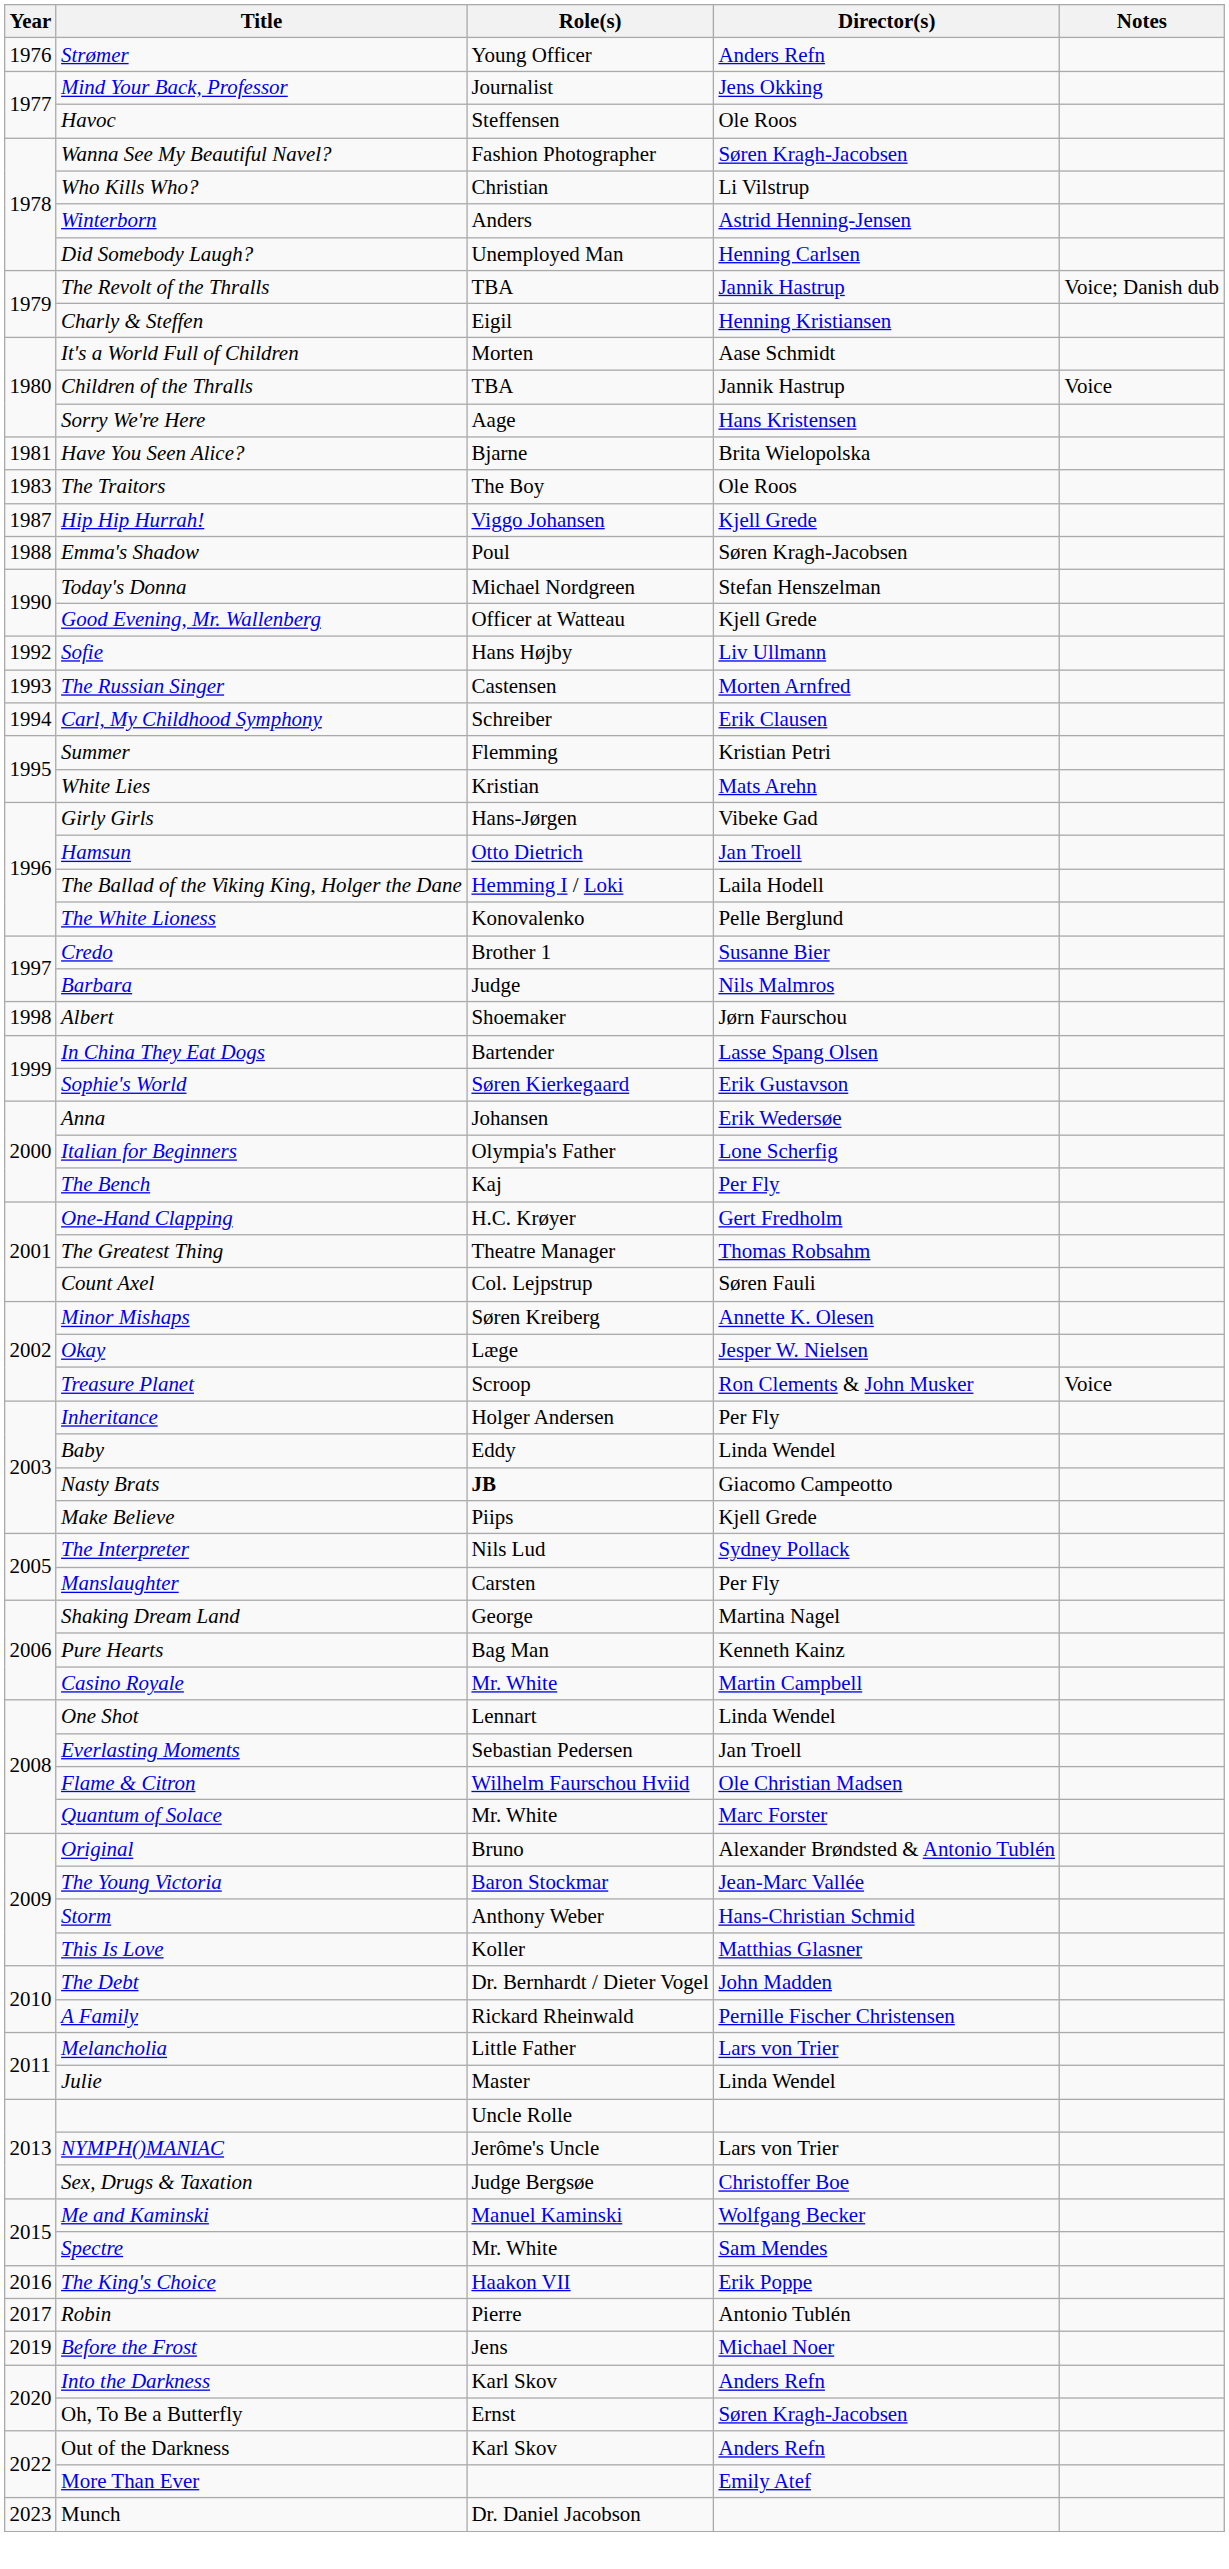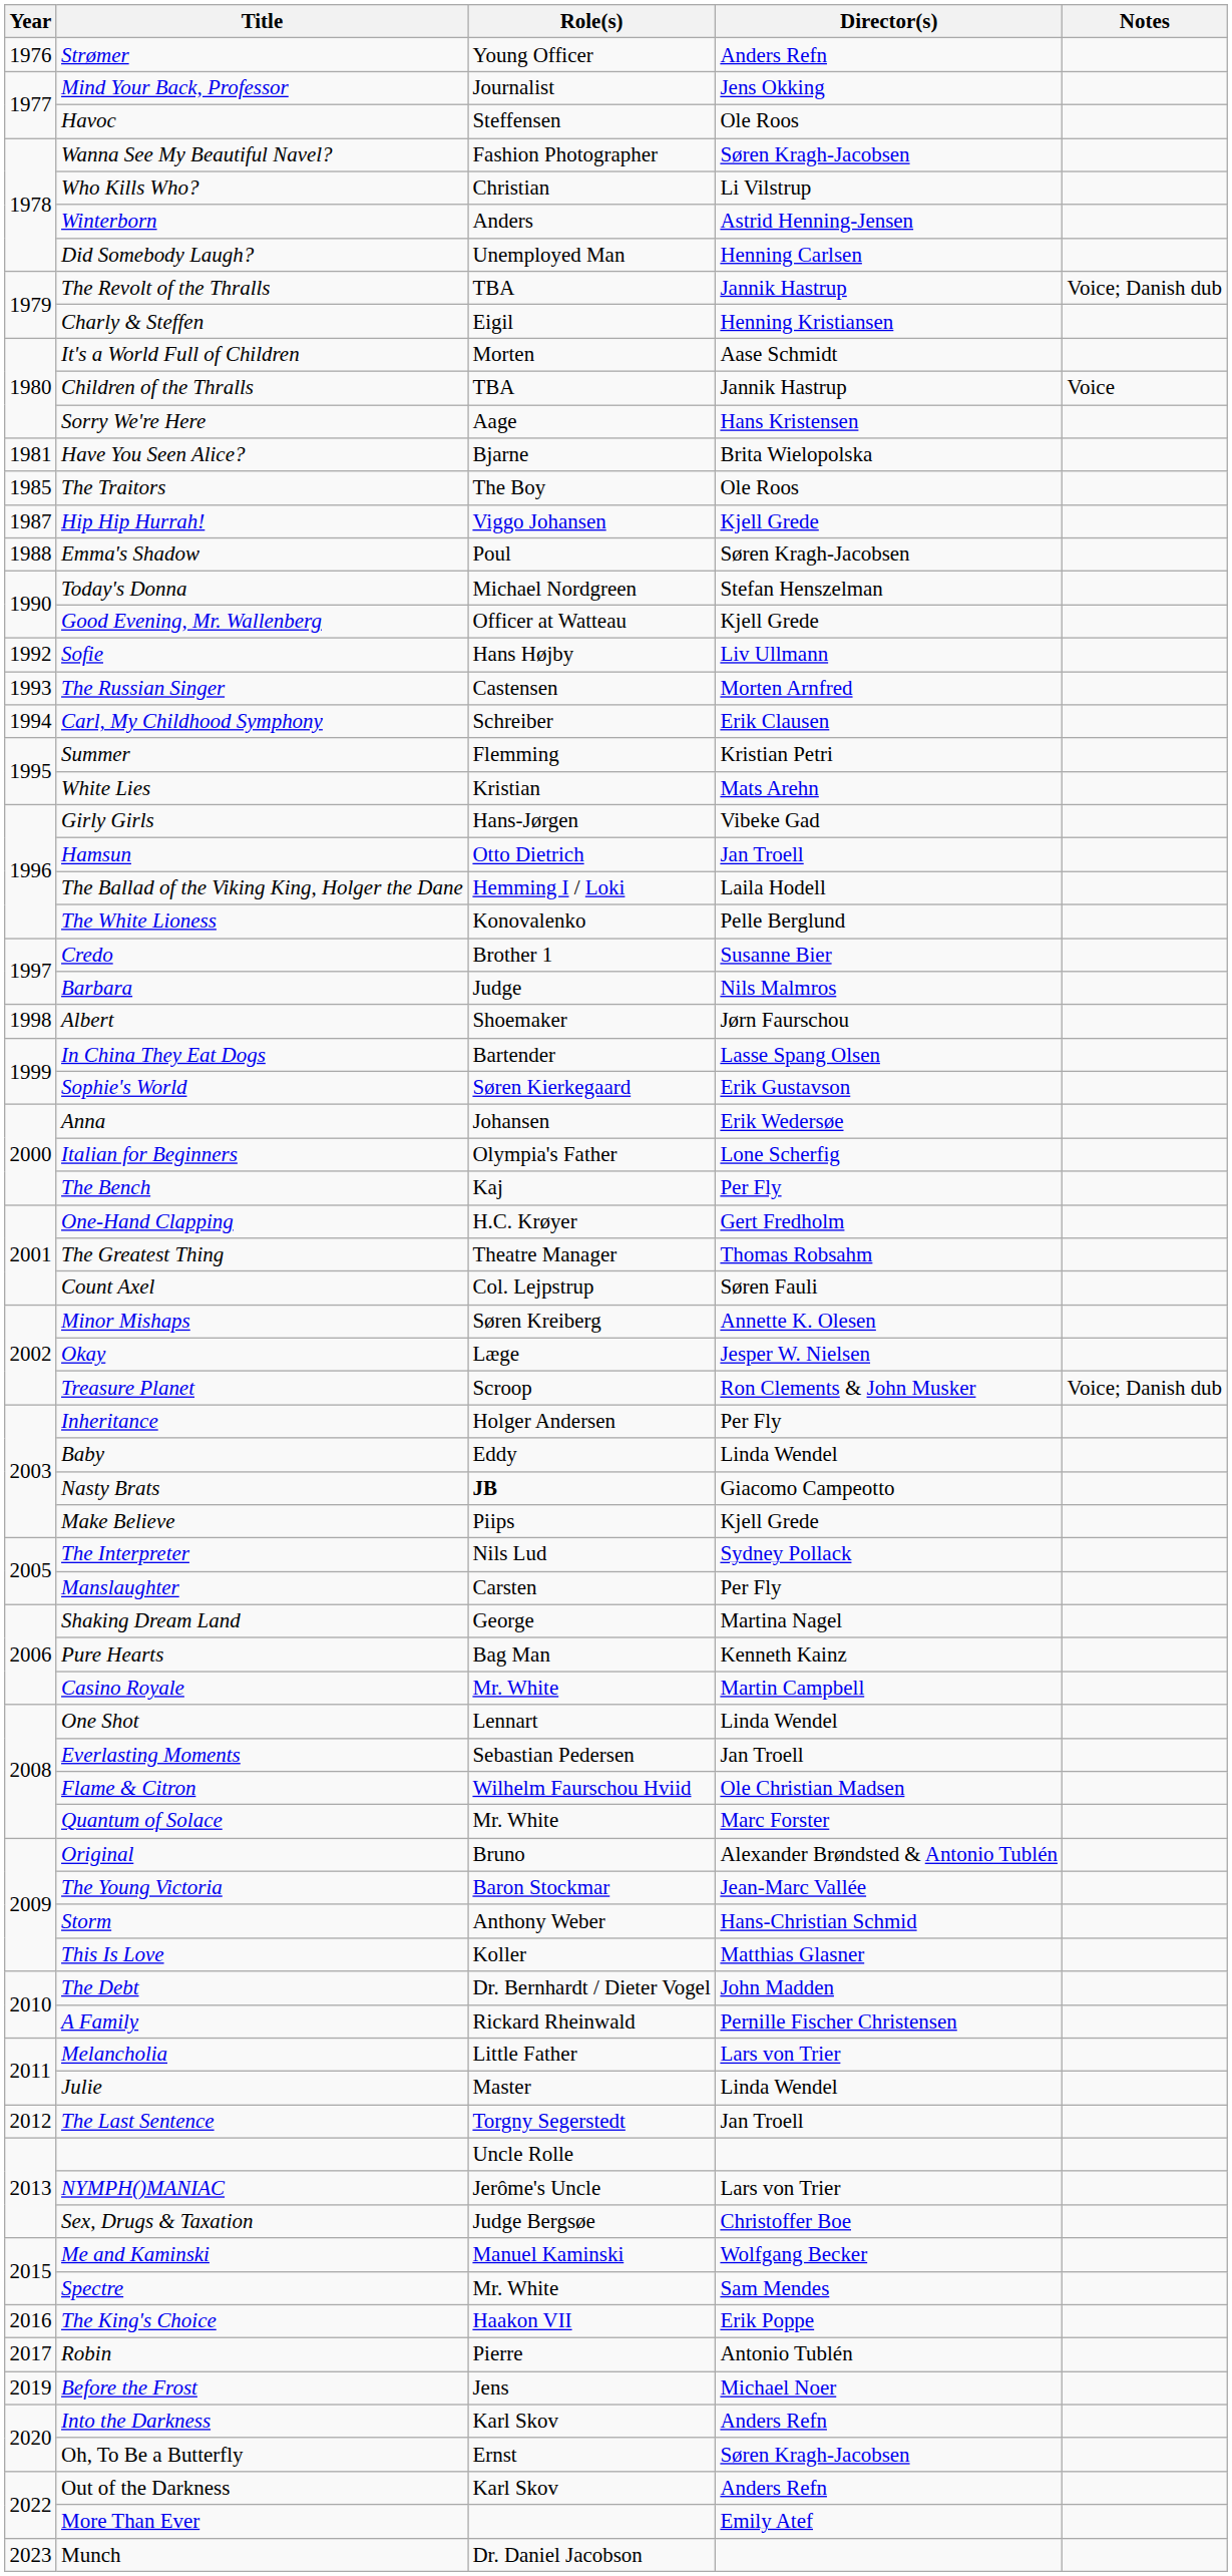 <table class="wikitable sortable">
 <tr>
 <th>Year</th>
 <th>Title</th>
 <th>Role(s)</th>
 <th>Director(s)</th>
 <th>Notes</th>
 </tr>
 <tr>
 <td>1976</td>
 <td><em><a href='#'>Strømer</a></em></td>
 <td>Young Officer</td>
 <td><a href='#'>Anders Refn</a></td>
 <td> </td>
 </tr>
 <tr>
 <td rowspan=2>1977</td>
 <td><em><a href='#'>Mind Your Back, Professor</a></em></td>
 <td>Journalist</td>
 <td><a href='#'>Jens Okking</a></td>
 <td> </td>
 </tr>
 <tr>
 <td><em>Havoc</em></td>
 <td>Steffensen</td>
 <td>Ole Roos</td>
 <td> </td>
 </tr>
 <tr>
 <td rowspan=4>1978</td>
 <td><em>Wanna See My Beautiful Navel?</em></td>
 <td>Fashion Photographer</td>
 <td><a href='#'>Søren Kragh-Jacobsen</a></td>
 <td> </td>
 </tr>
 <tr>
 <td><em>Who Kills Who?</em></td>
 <td>Christian</td>
 <td>Li Vilstrup</td>
 <td> </td>
 </tr>
 <tr>
 <td><em><a href='#'>Winterborn</a></em></td>
 <td>Anders</td>
 <td><a href='#'>Astrid Henning-Jensen</a></td>
 <td> </td>
 </tr>
 <tr>
 <td><em>Did Somebody Laugh?</em></td>
 <td>Unemployed Man</td>
 <td><a href='#'>Henning Carlsen</a></td>
 <td> </td>
 </tr>
 <tr>
 <td rowspan=2>1979</td>
 <td><em>The Revolt of the Thralls</em></td>
 <td>TBA</td>
 <td><a href='#'>Jannik Hastrup</a></td>
 <td>Voice; Danish dub</td>
 </tr>
 <tr>
 <td><em>Charly & Steffen</em></td>
 <td>Eigil</td>
 <td><a href='#'>Henning Kristiansen</a></td>
 <td> </td>
 </tr>
 <tr>
 <td rowspan=3>1980</td>
 <td><em>It's a World Full of Children</em></td>
 <td>Morten</td>
 <td>Aase Schmidt</td>
 <td> </td>
 </tr>
 <tr>
 <td><em>Children of the Thralls</em></td>
 <td>TBA</td>
 <td>Jannik Hastrup</td>
 <td>Voice</td>
 </tr>
 <tr>
 <td><em>Sorry We're Here</em></td>
 <td>Aage</td>
 <td><a href='#'>Hans Kristensen</a></td>
 <td> </td>
 </tr>
 <tr>
 <td>1981</td>
 <td><em>Have You Seen Alice?</em></td>
 <td>Bjarne</td>
 <td>Brita Wielopolska</td>
 <td> </td>
 </tr>
 <tr>
-<td>1983</td>
+<td>1985</td>
 <td><em>The Traitors</em></td>
 <td>The Boy</td>
 <td>Ole Roos</td>
 <td> </td>
 </tr>
 <tr>
 <td>1987</td>
 <td><em><a href='#'>Hip Hip Hurrah!</a></em></td>
 <td><a href='#'>Viggo Johansen</a></td>
 <td><a href='#'>Kjell Grede</a></td>
 <td> </td>
 </tr>
 <tr>
 <td>1988</td>
 <td><em>Emma's Shadow</em></td>
 <td>Poul</td>
 <td>Søren Kragh-Jacobsen</td>
 <td> </td>
 </tr>
 <tr>
 <td rowspan=2>1990</td>
 <td><em>Today's Donna</em></td>
 <td>Michael Nordgreen</td>
 <td>Stefan Henszelman</td>
 <td> </td>
 </tr>
 <tr>
 <td><em><a href='#'>Good Evening, Mr. Wallenberg</a></em></td>
 <td>Officer at Watteau</td>
 <td>Kjell Grede</td>
 <td> </td>
 </tr>
 <tr>
 <td>1992</td>
 <td><em><a href='#'>Sofie</a></em></td>
 <td>Hans Højby</td>
 <td><a href='#'>Liv Ullmann</a></td>
 <td> </td>
 </tr>
 <tr>
 <td>1993</td>
 <td><em><a href='#'>The Russian Singer</a></em></td>
 <td>Castensen</td>
 <td><a href='#'>Morten Arnfred</a></td>
 <td> </td>
 </tr>
 <tr>
 <td>1994</td>
 <td><em><a href='#'>Carl, My Childhood Symphony</a></em></td>
 <td>Schreiber</td>
 <td><a href='#'>Erik Clausen</a></td>
 <td> </td>
 </tr>
 <tr>
 <td rowspan=2>1995</td>
 <td><em>Summer</em></td>
 <td>Flemming</td>
 <td>Kristian Petri</td>
 <td> </td>
 </tr>
 <tr>
 <td><em>White Lies</em></td>
 <td>Kristian</td>
 <td><a href='#'>Mats Arehn</a></td>
 <td> </td>
 </tr>
 <tr>
 <td rowspan=4>1996</td>
 <td><em>Girly Girls</em></td>
 <td>Hans-Jørgen</td>
 <td>Vibeke Gad</td>
 <td> </td>
 </tr>
 <tr>
 <td><em><a href='#'>Hamsun</a></em></td>
 <td><a href='#'>Otto Dietrich</a></td>
 <td><a href='#'>Jan Troell</a></td>
 <td> </td>
 </tr>
 <tr>
 <td><em>The Ballad of the Viking King, Holger the Dane</em></td>
 <td><a href='#'>Hemming I</a> / <a href='#'>Loki</a></td>
 <td>Laila Hodell</td>
 <td> </td>
 </tr>
 <tr>
 <td><em><a href='#'>The White Lioness</a></em></td>
 <td>Konovalenko</td>
 <td>Pelle Berglund</td>
 <td> </td>
 </tr>
 <tr>
 <td rowspan=2>1997</td>
 <td><em><a href='#'>Credo</a></em></td>
 <td>Brother 1</td>
 <td><a href='#'>Susanne Bier</a></td>
 <td> </td>
 </tr>
 <tr>
 <td><em><a href='#'>Barbara</a></em></td>
 <td>Judge</td>
 <td><a href='#'>Nils Malmros</a></td>
 <td> </td>
 </tr>
 <tr>
 <td>1998</td>
 <td><em>Albert</em></td>
 <td>Shoemaker</td>
 <td>Jørn Faurschou</td>
 <td> </td>
 </tr>
 <tr>
 <td rowspan=2>1999</td>
 <td><em><a href='#'>In China They Eat Dogs</a></em></td>
 <td>Bartender</td>
 <td><a href='#'>Lasse Spang Olsen</a></td>
 <td> </td>
 </tr>
 <tr>
 <td><em><a href='#'>Sophie's World</a></em></td>
 <td><a href='#'>Søren Kierkegaard</a></td>
 <td><a href='#'>Erik Gustavson</a></td>
 <td> </td>
 </tr>
 <tr>
 <td rowspan=3>2000</td>
 <td><em>Anna</em></td>
 <td>Johansen</td>
 <td><a href='#'>Erik Wedersøe</a></td>
 <td> </td>
 </tr>
 <tr>
 <td><em><a href='#'>Italian for Beginners</a></em></td>
 <td>Olympia's Father</td>
 <td><a href='#'>Lone Scherfig</a></td>
 <td> </td>
 </tr>
 <tr>
 <td><em><a href='#'>The Bench</a></em></td>
 <td>Kaj</td>
 <td><a href='#'>Per Fly</a></td>
 <td> </td>
 </tr>
 <tr>
 <td rowspan=3>2001</td>
 <td><em><a href='#'>One-Hand Clapping</a></em></td>
 <td>H.C. Krøyer</td>
 <td><a href='#'>Gert Fredholm</a></td>
 <td> </td>
 </tr>
 <tr>
 <td><em>The Greatest Thing</em></td>
 <td>Theatre Manager</td>
 <td><a href='#'>Thomas Robsahm</a></td>
 <td> </td>
 </tr>
 <tr>
 <td><em>Count Axel</em></td>
 <td>Col. Lejpstrup</td>
 <td>Søren Fauli</td>
 <td> </td>
 </tr>
 <tr>
 <td rowspan=3>2002</td>
 <td><em><a href='#'>Minor Mishaps</a></em></td>
 <td>Søren Kreiberg</td>
 <td><a href='#'>Annette K. Olesen</a></td>
 <td> </td>
 </tr>
 <tr>
 <td><em><a href='#'>Okay</a></em></td>
 <td>Læge</td>
 <td><a href='#'>Jesper W. Nielsen</a></td>
 <td> </td>
 </tr>
 <tr>
 <td><em><a href='#'>Treasure Planet</a></em></td>
 <td>Scroop</td>
 <td><a href='#'>Ron Clements</a> & <a href='#'>John Musker</a></td>
-<td>Voice</td>
+<td>Voice; Danish dub</td>
 </tr>
 <tr>
 <td rowspan=4>2003</td>
 <td><em><a href='#'>Inheritance</a></em></td>
 <td>Holger Andersen</td>
 <td>Per Fly</td>
 <td> </td>
 </tr>
 <tr>
 <td><em>Baby</em></td>
 <td>Eddy</td>
 <td>Linda Wendel</td>
 <td> </td>
 </tr>
 <tr>
 <td><em>Nasty Brats</em></td>
 <td><strong>JB</strong></td>
 <td>Giacomo Campeotto</td>
 <td> </td>
 </tr>
 <tr>
 <td><em>Make Believe</em></td>
 <td>Piips</td>
 <td>Kjell Grede</td>
 <td> </td>
 </tr>
 <tr>
 <td rowspan=2>2005</td>
 <td><em><a href='#'>The Interpreter</a></em></td>
 <td>Nils Lud</td>
 <td><a href='#'>Sydney Pollack</a></td>
 <td> </td>
 </tr>
 <tr>
 <td><em><a href='#'>Manslaughter</a></em></td>
 <td>Carsten</td>
 <td>Per Fly</td>
 <td> </td>
 </tr>
 <tr>
 <td rowspan=3>2006</td>
 <td><em>Shaking Dream Land</em></td>
 <td>George</td>
 <td>Martina Nagel</td>
 <td> </td>
 </tr>
 <tr>
 <td><em>Pure Hearts</em></td>
 <td>Bag Man</td>
 <td>Kenneth Kainz</td>
 <td> </td>
 </tr>
 <tr>
 <td><em><a href='#'>Casino Royale</a></em></td>
 <td><a href='#'>Mr. White</a></td>
 <td><a href='#'>Martin Campbell</a></td>
 <td> </td>
 </tr>
 <tr>
 <td rowspan=4>2008</td>
 <td><em>One Shot</em></td>
 <td>Lennart</td>
 <td>Linda Wendel</td>
 <td> </td>
 </tr>
 <tr>
 <td><em><a href='#'>Everlasting Moments</a></em></td>
 <td>Sebastian Pedersen</td>
 <td>Jan Troell</td>
 <td> </td>
 </tr>
 <tr>
 <td><em><a href='#'>Flame & Citron</a></em></td>
 <td><a href='#'>Wilhelm Faurschou Hviid</a></td>
 <td><a href='#'>Ole Christian Madsen</a></td>
 <td> </td>
 </tr>
 <tr>
 <td><em><a href='#'>Quantum of Solace</a></em></td>
 <td>Mr. White</td>
 <td><a href='#'>Marc Forster</a></td>
 <td> </td>
 </tr>
 <tr>
 <td rowspan=4>2009</td>
 <td><em><a href='#'>Original</a></em></td>
 <td>Bruno</td>
 <td>Alexander Brøndsted & <a href='#'>Antonio Tublén</a></td>
 <td> </td>
 </tr>
 <tr>
 <td><em><a href='#'>The Young Victoria</a></em></td>
 <td><a href='#'>Baron Stockmar</a></td>
 <td><a href='#'>Jean-Marc Vallée</a></td>
 <td> </td>
 </tr>
 <tr>
 <td><em><a href='#'>Storm</a></em></td>
 <td>Anthony Weber</td>
 <td><a href='#'>Hans-Christian Schmid</a></td>
 <td> </td>
 </tr>
 <tr>
 <td><em><a href='#'>This Is Love</a></em></td>
 <td>Koller</td>
 <td><a href='#'>Matthias Glasner</a></td>
 <td> </td>
 </tr>
 <tr>
 <td rowspan=2>2010</td>
 <td><em><a href='#'>The Debt</a></em></td>
 <td>Dr. Bernhardt / Dieter Vogel</td>
 <td><a href='#'>John Madden</a></td>
 <td> </td>
 </tr>
 <tr>
 <td><em><a href='#'>A Family</a></em></td>
 <td>Rickard Rheinwald</td>
 <td><a href='#'>Pernille Fischer Christensen</a></td>
 <td> </td>
 </tr>
 <tr>
 <td rowspan=2>2011</td>
 <td><em><a href='#'>Melancholia</a></em></td>
 <td>Little Father</td>
 <td><a href='#'>Lars von Trier</a></td>
 <td> </td>
 </tr>
 <tr>
 <td><em>Julie</em></td>
 <td>Master</td>
 <td>Linda Wendel</td>
 <td> </td>
 </tr>
 <tr>
+<td>2012</td>
+<td><em><a href='#'>The Last Sentence</a></em></td>
+<td><a href='#'>Torgny Segerstedt</a></td>
+<td>Jan Troell</td>
+<td> </td>
+</tr>
+<tr>
 <td rowspan=3>2013</td>
 <td><em></em></td>
 <td>Uncle Rolle</td>
 <td></td>
 <td> </td>
 </tr>
 <tr>
 <td><em><a href='#'>NYMPH()MANIAC</a></em></td>
 <td>Jerôme's Uncle</td>
 <td>Lars von Trier</td>
 <td> </td>
 </tr>
 <tr>
 <td><em>Sex, Drugs & Taxation</em></td>
 <td>Judge Bergsøe</td>
 <td><a href='#'>Christoffer Boe</a></td>
 <td> </td>
 </tr>
 <tr>
 <td rowspan=2>2015</td>
 <td><em><a href='#'>Me and Kaminski</a></em></td>
 <td><a href='#'>Manuel Kaminski</a></td>
 <td><a href='#'>Wolfgang Becker</a></td>
 <td> </td>
 </tr>
 <tr>
 <td><em><a href='#'>Spectre</a></em></td>
 <td>Mr. White</td>
 <td><a href='#'>Sam Mendes</a></td>
 <td> </td>
 </tr>
 <tr>
 <td>2016</td>
 <td><em><a href='#'>The King's Choice</a></em></td>
 <td><a href='#'>Haakon VII</a></td>
 <td><a href='#'>Erik Poppe</a></td>
 <td> </td>
 </tr>
 <tr>
 <td>2017</td>
 <td><em>Robin</em></td>
 <td>Pierre</td>
 <td>Antonio Tublén</td>
 <td> </td>
 </tr>
 <tr>
 <td>2019</td>
 <td><em><a href='#'>Before the Frost</a></em></td>
 <td>Jens</td>
 <td><a href='#'>Michael Noer</a></td>
 <td> </td>
 </tr>
 <tr>
 <td rowspan=2>2020</td>
 <td><em><a href='#'>Into the Darkness</a></em></td>
 <td>Karl Skov</td>
 <td><a href='#'>Anders Refn</a></td>
 <td> </td>
 </tr>
 <tr>
 <td>Oh, To Be a Butterfly</td>
 <td>Ernst</td>
 <td><a href='#'>Søren Kragh-Jacobsen</a></td>
 <td> </td>
 </tr>
 <tr>
 <td rowspan=2>2022</td>
 <td>Out of the Darkness</td>
 <td>Karl Skov</td>
 <td><a href='#'>Anders Refn</a></td>
 <td> </td>
 </tr>
 <tr>
 <td><a href='#'>More Than Ever</a></td>
 <td></td>
 <td><a href='#'>Emily Atef</a></td>
 <td> </td>
 </tr>
 <tr>
 <td>2023</td>
 <td>Munch</td>
 <td>Dr. Daniel Jacobson</td>
 <td></td>
 <td> </td>
 </tr>
 </table>
